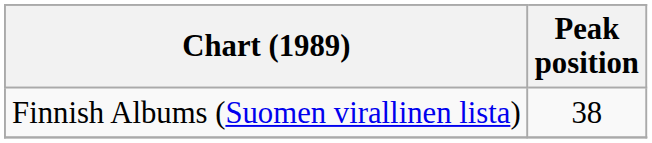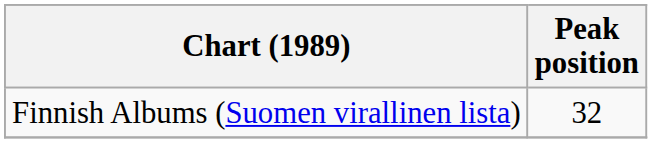 <table class="wikitable sortable plainrowheaders">
 <tr>
 <th>Chart (1989)</th>
 <th>Peak<br>position</th>
 </tr>
 <tr>
 <td>Finnish Albums (<a href='#'>Suomen virallinen lista</a>)</td>
-<td align="center">38</td>
+<td align="center">32</td>
 </tr>
 <tr>
 </tr>
 </table>
